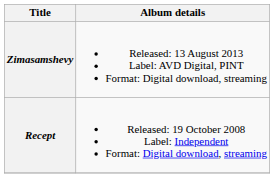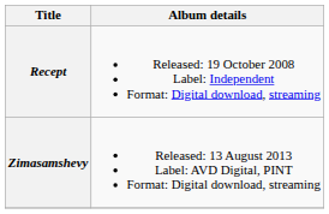 <table class="wikitable plainrowheaders" style="text-align:center;">
 <tr>
 <th scope="col" rowspan="1">Title</th>
 <th scope="col" rowspan="1">Album details</th>
 </tr>
 <tr>
+<th scope="row"><em>Recept</em></th>
+<td><br><ul><li>Released: 19 October 2008</li><li>Label: <a href='#'>Independent</a></li><li>Format: <a href='#'>Digital download</a>, <a href='#'>streaming</a></li></ul></td>
+</tr>
+<tr>
 <th scope="row"><em>Zimasamshevy</em></th>
 <td><br><ul><li>Released: 13 August 2013</li><li>Label: AVD Digital, PINT</li><li>Format: Digital download, streaming</li></ul></td>
 </tr>
 <tr>
-<th scope="row"><em>Recept</em></th>
-<td><br><ul><li>Released: 19 October 2008</li><li>Label: <a href='#'>Independent</a></li><li>Format: <a href='#'>Digital download</a>, <a href='#'>streaming</a></li></ul></td>
-</tr>
-<tr>
 </tr>
 </table>
